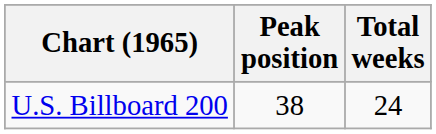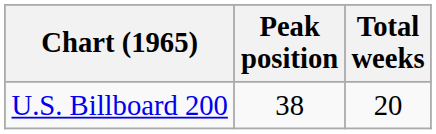 <table class="wikitable sortable">
 <tr>
 <th>Chart (1965)</th>
 <th>Peak<br>position</th>
 <th>Total<br>weeks</th>
 </tr>
 <tr>
 <td align="left"><a href='#'>U.S. Billboard 200</a></td>
 <td style="text-align:center;">38</td>
-<td style="text-align:center;">24</td>
+<td style="text-align:center;">20</td>
 </tr>
 </table>
